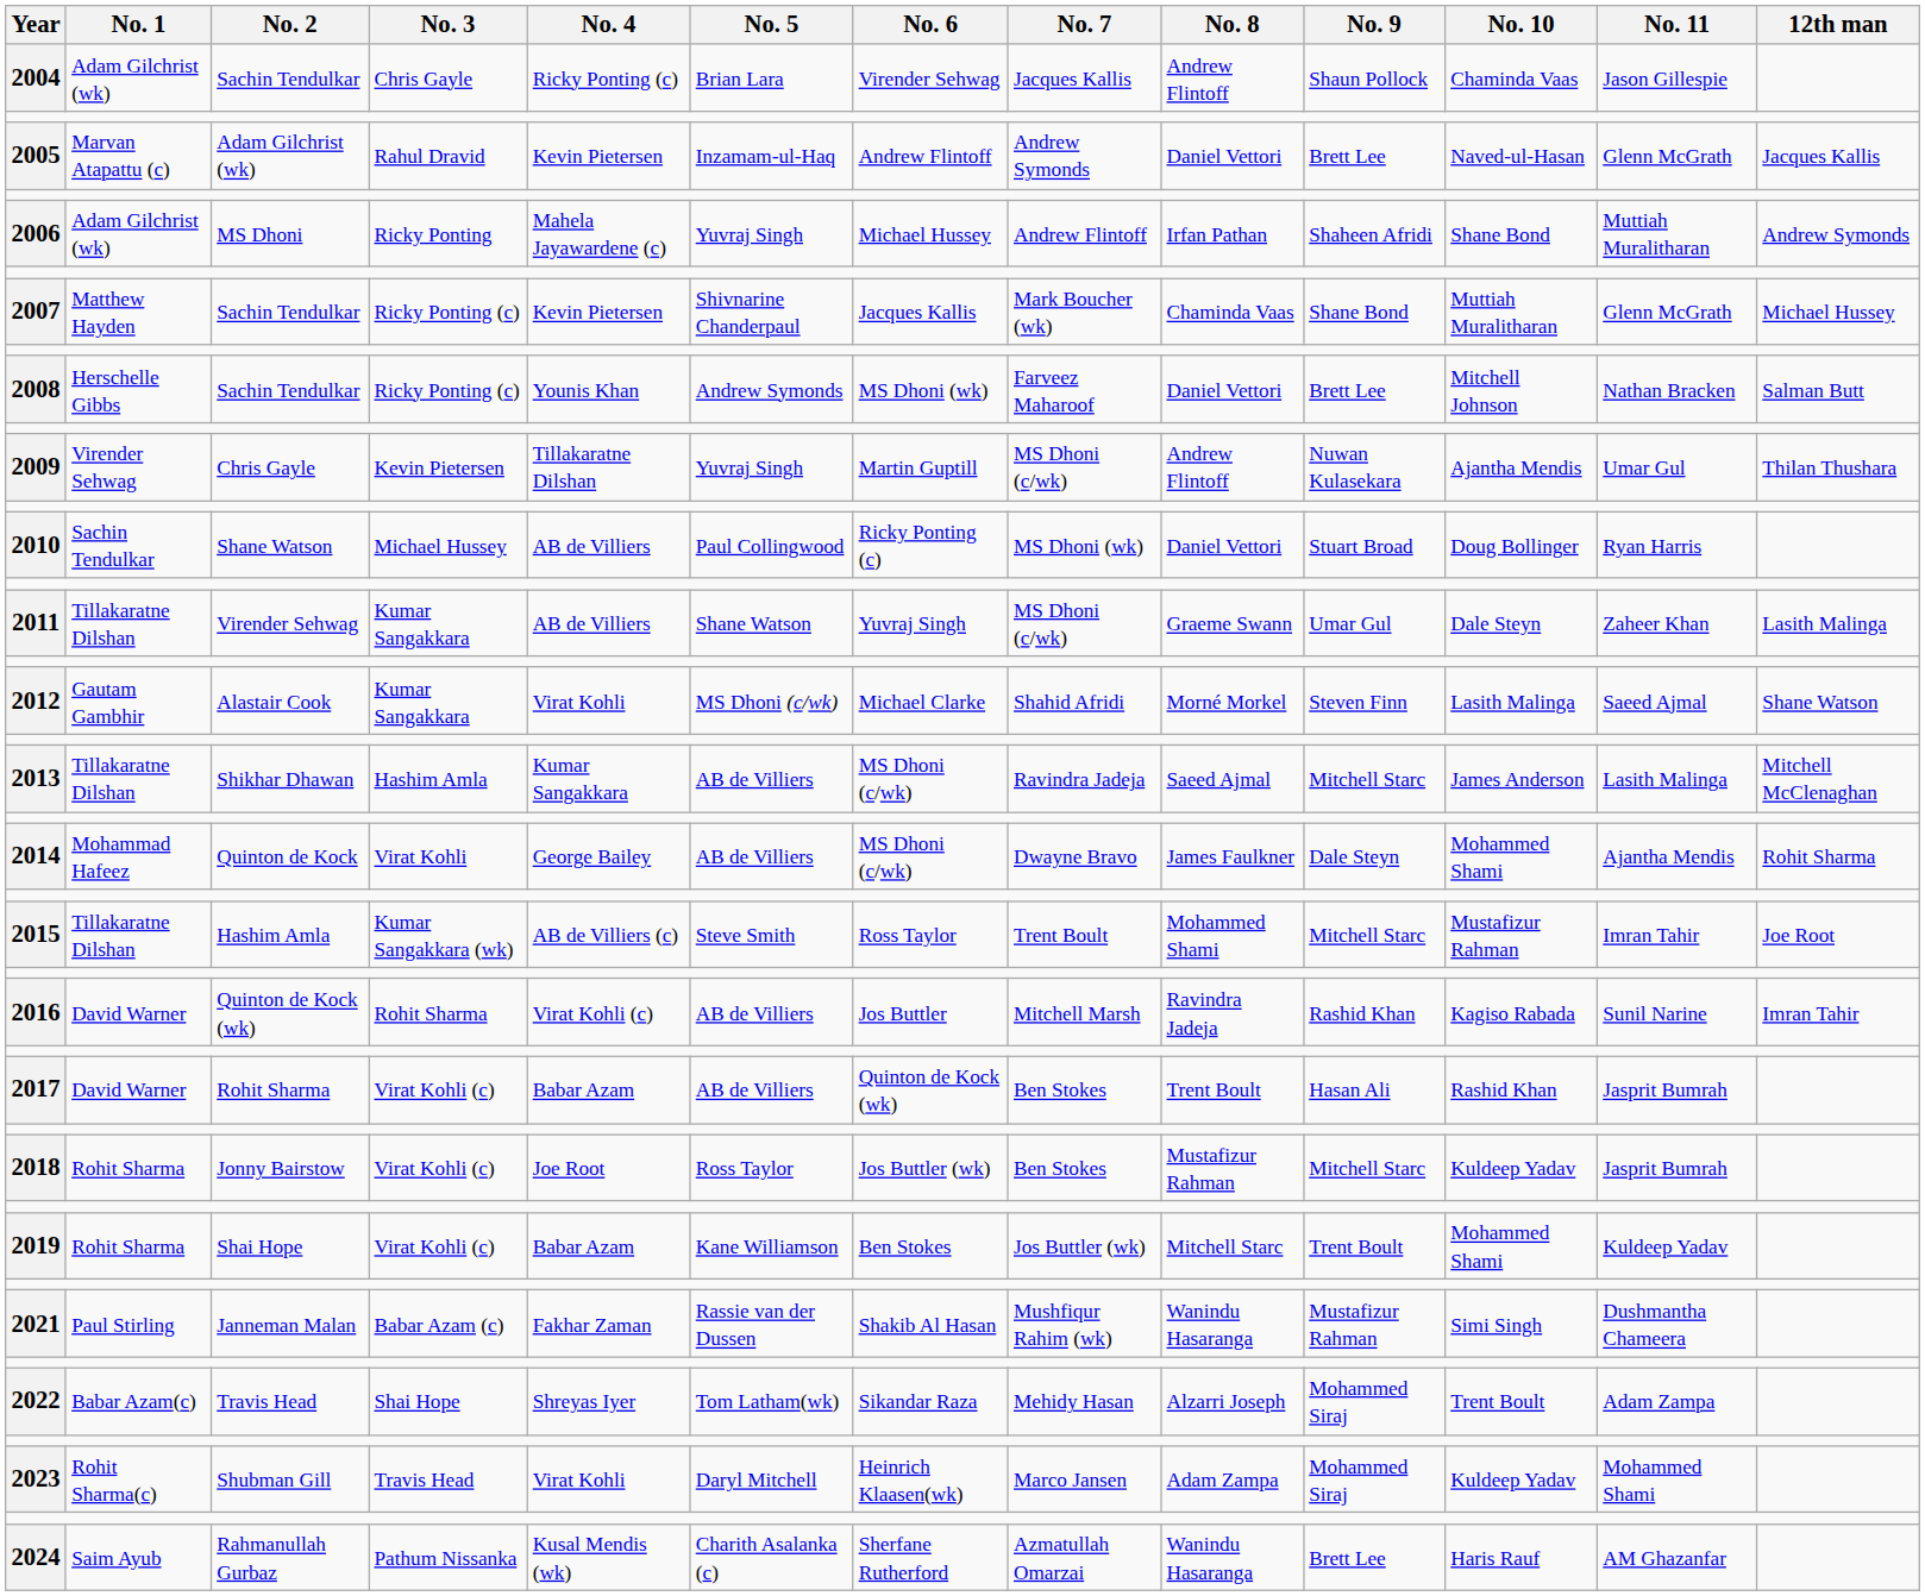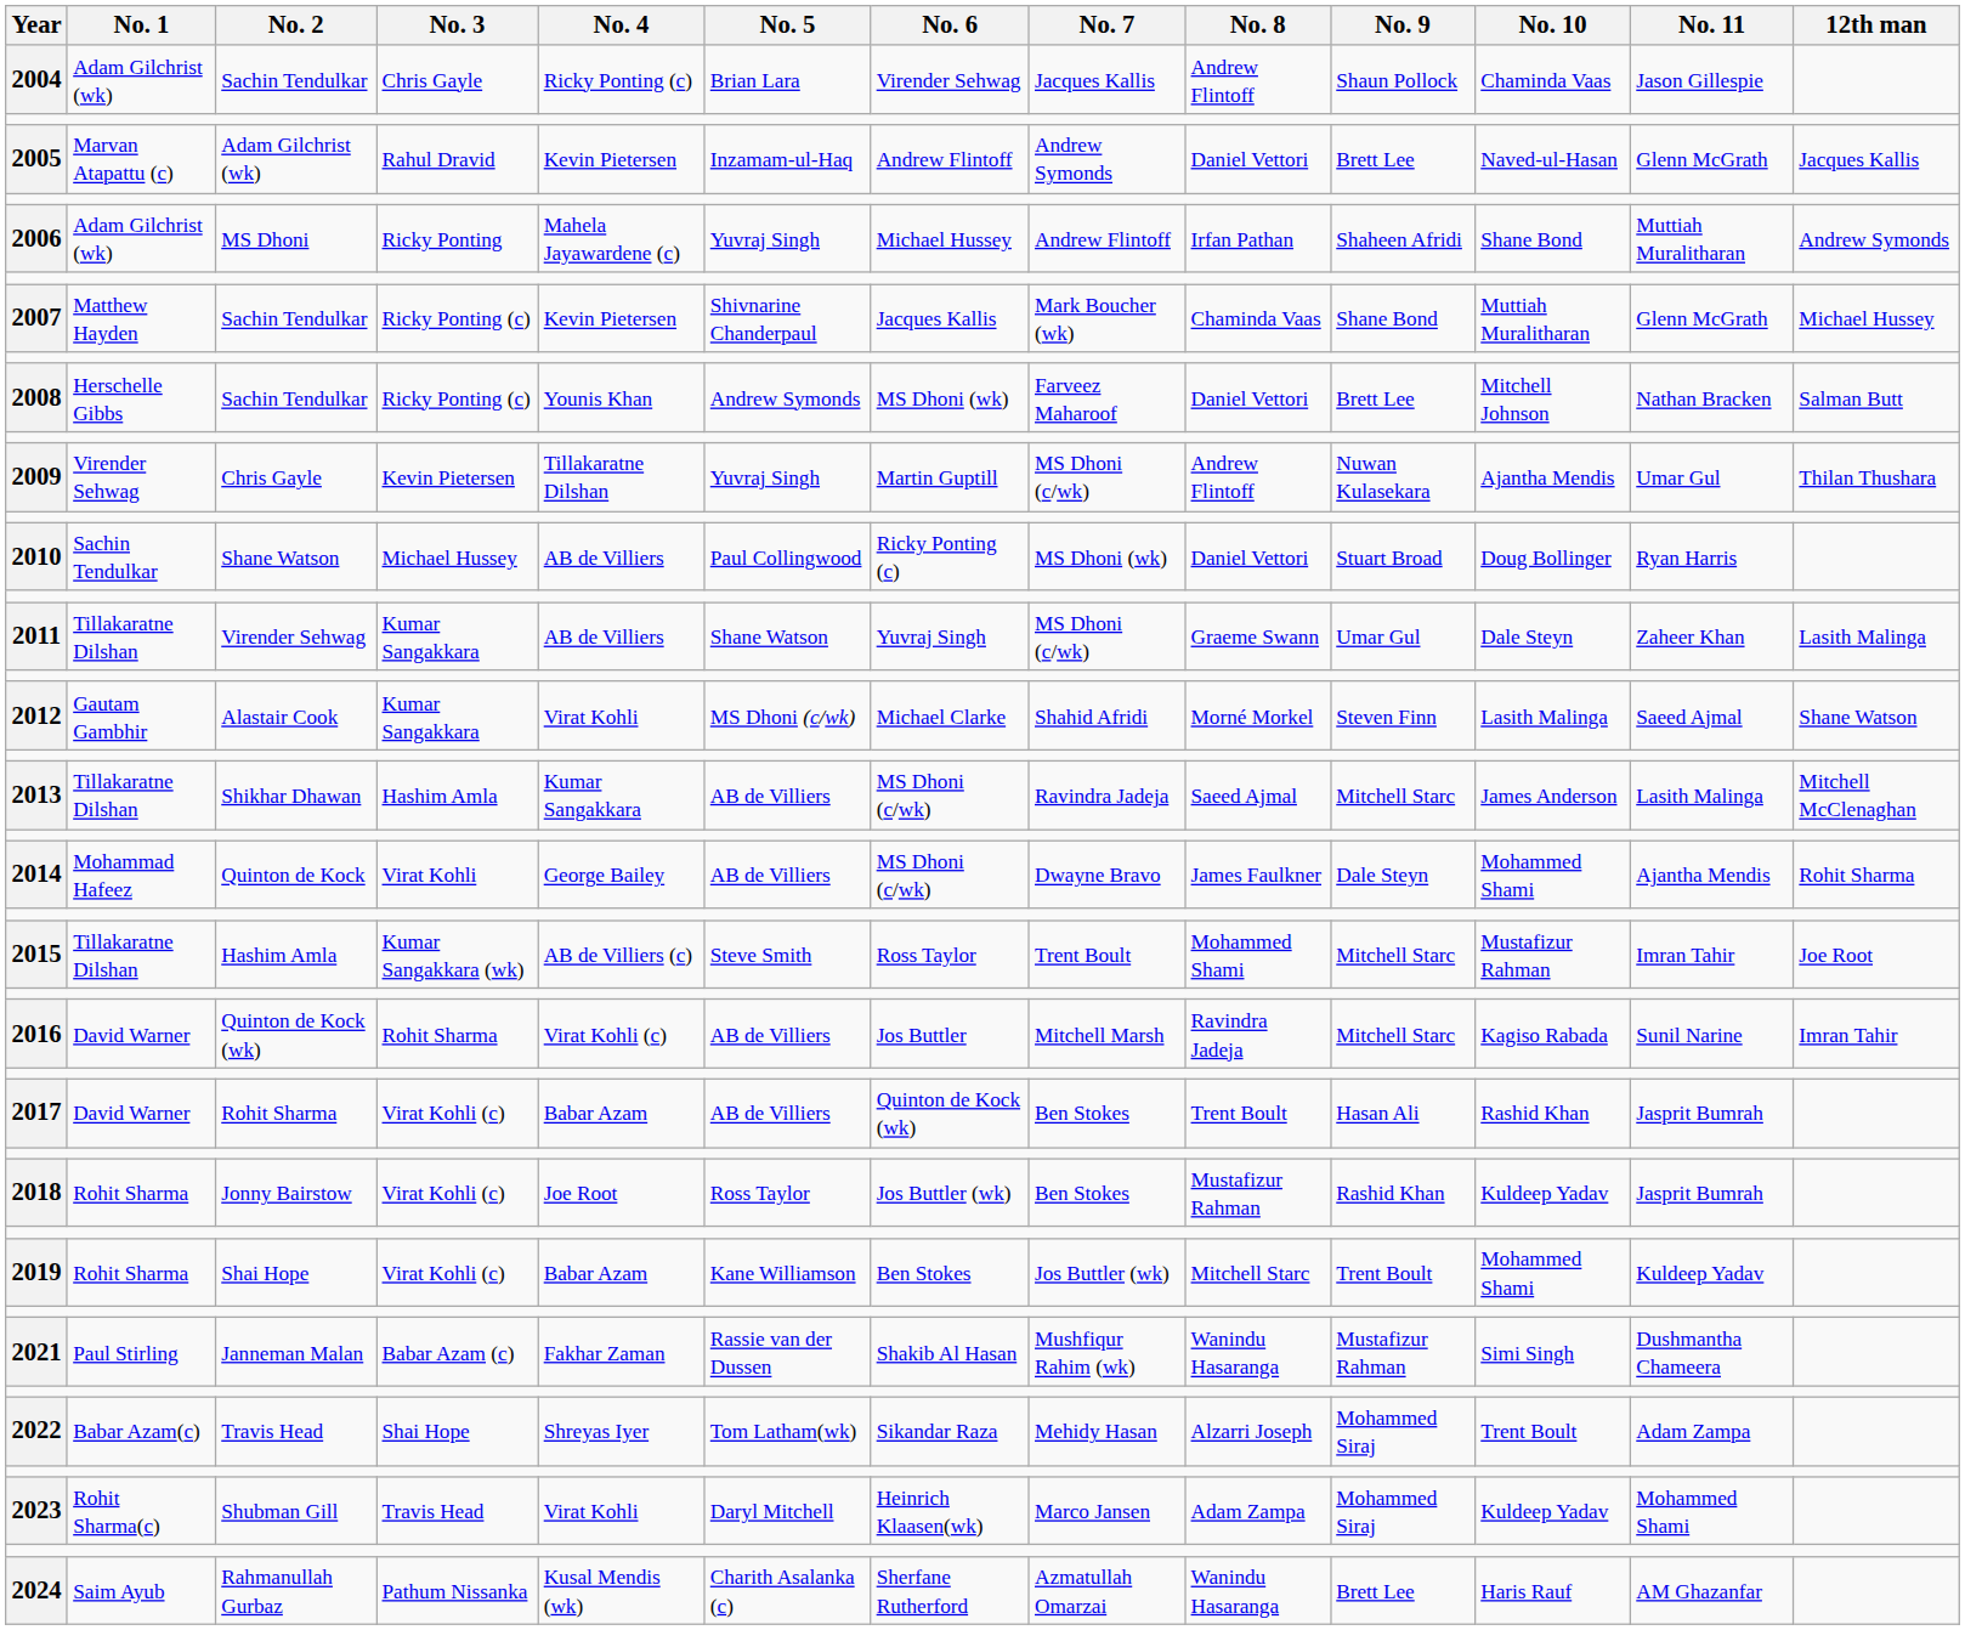 <table class="wikitable">
 <tr>
 <th>Year</th>
 <th>No. 1</th>
 <th>No. 2</th>
 <th>No. 3</th>
 <th>No. 4</th>
 <th>No. 5</th>
 <th>No. 6</th>
 <th>No. 7</th>
 <th>No. 8</th>
 <th>No. 9</th>
 <th>No. 10</th>
 <th>No. 11</th>
 <th>12th man</th>
 </tr>
 <tr>
 <th>2004</th>
 <td><small> <a href='#'>Adam Gilchrist</a> (<a href='#'>wk</a>)</small></td>
 <td><small> <a href='#'>Sachin Tendulkar</a></small></td>
 <td><small> <a href='#'>Chris Gayle</a></small></td>
 <td><small> <a href='#'>Ricky Ponting</a> (<a href='#'>c</a>)</small></td>
 <td><small> <a href='#'>Brian Lara</a></small></td>
 <td><small> <a href='#'>Virender Sehwag</a></small></td>
 <td><small> <a href='#'>Jacques Kallis</a></small></td>
 <td><small> <a href='#'>Andrew Flintoff</a></small></td>
 <td><small> <a href='#'>Shaun Pollock</a></small></td>
 <td><small> <a href='#'>Chaminda Vaas</a></small></td>
 <td><small> <a href='#'>Jason Gillespie</a></small></td>
 <td></td>
 </tr>
 <tr>
 <td colspan="13"></td>
 </tr>
 <tr>
 <th>2005</th>
 <td><small> <a href='#'>Marvan Atapattu</a> (<a href='#'>c</a>)</small></td>
 <td><small> <a href='#'>Adam Gilchrist</a> (<a href='#'>wk</a>)</small></td>
 <td><small> <a href='#'>Rahul Dravid</a></small></td>
 <td><small> <a href='#'>Kevin Pietersen</a></small></td>
 <td><small> <a href='#'>Inzamam-ul-Haq</a></small></td>
 <td><small> <a href='#'>Andrew Flintoff</a></small></td>
 <td><small> <a href='#'>Andrew Symonds</a></small></td>
 <td><small> <a href='#'>Daniel Vettori</a></small></td>
 <td><small> <a href='#'>Brett Lee</a></small></td>
 <td><small> <a href='#'>Naved-ul-Hasan</a></small></td>
 <td><small> <a href='#'>Glenn McGrath</a></small></td>
 <td><small> <a href='#'>Jacques Kallis</a></small></td>
 </tr>
 <tr>
 <td colspan="13"></td>
 </tr>
 <tr>
 <th>2006</th>
 <td><small> <a href='#'>Adam Gilchrist</a> (<a href='#'>wk</a>)</small></td>
 <td><small> <a href='#'>MS Dhoni</a></small></td>
 <td><small> <a href='#'>Ricky Ponting</a></small></td>
 <td><small> <a href='#'>Mahela Jayawardene</a> (<a href='#'>c</a>)</small></td>
 <td><small> <a href='#'>Yuvraj Singh</a></small></td>
 <td><small> <a href='#'>Michael Hussey</a></small></td>
 <td><small> <a href='#'>Andrew Flintoff</a></small></td>
 <td><small> <a href='#'>Irfan Pathan</a></small></td>
 <td><small> <a href='#'>Shaheen Afridi</a></small></td>
 <td><small> <a href='#'>Shane Bond</a></small></td>
 <td><small> <a href='#'>Muttiah Muralitharan</a></small></td>
 <td><small> <a href='#'>Andrew Symonds</a></small></td>
 </tr>
 <tr>
 <td colspan="13"></td>
 </tr>
 <tr>
 <th>2007</th>
 <td><small> <a href='#'>Matthew Hayden</a></small></td>
 <td><small> <a href='#'>Sachin Tendulkar</a></small></td>
 <td><small> <a href='#'>Ricky Ponting</a> (<a href='#'>c</a>)</small></td>
 <td><small> <a href='#'>Kevin Pietersen</a></small></td>
 <td><small> <a href='#'>Shivnarine Chanderpaul</a></small></td>
 <td><small> <a href='#'>Jacques Kallis</a></small></td>
 <td><small> <a href='#'>Mark Boucher</a> (<a href='#'>wk</a>)</small></td>
 <td><small> <a href='#'>Chaminda Vaas</a></small></td>
 <td><small> <a href='#'>Shane Bond</a></small></td>
 <td><small> <a href='#'>Muttiah Muralitharan</a></small></td>
 <td><small> <a href='#'>Glenn McGrath</a></small></td>
 <td><small> <a href='#'>Michael Hussey</a></small></td>
 </tr>
 <tr>
 <td colspan="13"></td>
 </tr>
 <tr>
 <th>2008</th>
 <td><small> <a href='#'>Herschelle Gibbs</a></small></td>
 <td><small> <a href='#'>Sachin Tendulkar</a></small></td>
 <td><small> <a href='#'>Ricky Ponting</a> (<a href='#'>c</a>)</small></td>
 <td><small> <a href='#'>Younis Khan</a></small></td>
 <td><small> <a href='#'>Andrew Symonds</a></small></td>
 <td><small> <a href='#'>MS Dhoni</a> (<a href='#'>wk</a>)</small></td>
 <td><small> <a href='#'>Farveez Maharoof</a></small></td>
 <td><small> <a href='#'>Daniel Vettori</a></small></td>
 <td><small> <a href='#'>Brett Lee</a></small></td>
 <td><small> <a href='#'>Mitchell Johnson</a></small></td>
 <td><small> <a href='#'>Nathan Bracken</a></small></td>
 <td><small> <a href='#'>Salman Butt</a></small></td>
 </tr>
 <tr>
 <td colspan="13"></td>
 </tr>
 <tr>
 <th>2009</th>
 <td><small> <a href='#'>Virender Sehwag</a></small></td>
 <td><small> <a href='#'>Chris Gayle</a></small></td>
 <td><small> <a href='#'>Kevin Pietersen</a></small></td>
 <td><small> <a href='#'>Tillakaratne Dilshan</a></small></td>
 <td><small> <a href='#'>Yuvraj Singh</a></small></td>
 <td><small> <a href='#'>Martin Guptill</a></small></td>
 <td><small> <a href='#'>MS Dhoni</a> (<a href='#'>c</a>/<a href='#'>wk</a>)</small></td>
 <td><small> <a href='#'>Andrew Flintoff</a></small></td>
 <td><small> <a href='#'>Nuwan Kulasekara</a></small></td>
 <td><small> <a href='#'>Ajantha Mendis</a></small></td>
 <td><small> <a href='#'>Umar Gul</a></small></td>
 <td><small> <a href='#'>Thilan Thushara</a></small></td>
 </tr>
 <tr>
 <td colspan="13"></td>
 </tr>
 <tr>
 <th>2010</th>
 <td><small> <a href='#'>Sachin Tendulkar</a></small></td>
 <td><small> <a href='#'>Shane Watson</a></small></td>
 <td><small> <a href='#'>Michael Hussey</a></small></td>
 <td><small> <a href='#'>AB de Villiers</a></small></td>
 <td><small> <a href='#'>Paul Collingwood</a></small></td>
 <td><small> <a href='#'>Ricky Ponting</a> (<a href='#'>c</a>)</small></td>
 <td><small> <a href='#'>MS Dhoni</a> (<a href='#'>wk</a>)</small></td>
 <td><small> <a href='#'>Daniel Vettori</a> </small></td>
 <td><small> <a href='#'>Stuart Broad</a></small></td>
 <td><small> <a href='#'>Doug Bollinger</a></small></td>
 <td><small> <a href='#'>Ryan Harris</a></small></td>
 <td></td>
 </tr>
 <tr>
 <td colspan="13"></td>
 </tr>
 <tr>
 <th>2011</th>
 <td><small> <a href='#'>Tillakaratne Dilshan</a></small></td>
 <td><small> <a href='#'>Virender Sehwag</a></small></td>
 <td><small> <a href='#'>Kumar Sangakkara</a></small></td>
 <td><small> <a href='#'>AB de Villiers</a></small></td>
 <td><small> <a href='#'>Shane Watson</a></small></td>
 <td><small> <a href='#'>Yuvraj Singh</a></small></td>
 <td><small> <a href='#'>MS Dhoni</a> (<a href='#'>c</a>/<a href='#'>wk</a>)</small></td>
 <td><small> <a href='#'>Graeme Swann</a></small></td>
 <td><small> <a href='#'>Umar Gul</a></small></td>
 <td><small> <a href='#'>Dale Steyn</a></small></td>
 <td><small> <a href='#'>Zaheer Khan</a></small></td>
 <td><small> <a href='#'>Lasith Malinga</a></small></td>
 </tr>
 <tr>
 <td colspan="13"></td>
 </tr>
 <tr>
 <th>2012</th>
 <td><small> <a href='#'>Gautam Gambhir</a></small></td>
 <td><small> <a href='#'>Alastair Cook</a></small></td>
 <td><small> <a href='#'>Kumar Sangakkara</a></small></td>
 <td><small> <a href='#'>Virat Kohli</a></small></td>
 <td><small> <a href='#'>MS Dhoni</a><em> (<a href='#'>c</a>/<a href='#'>wk</a>)</em></small></td>
 <td><small> <a href='#'>Michael Clarke</a></small></td>
 <td><small> <a href='#'>Shahid Afridi</a></small></td>
 <td><small> <a href='#'>Morné Morkel</a></small></td>
 <td><small> <a href='#'>Steven Finn</a></small></td>
 <td><small> <a href='#'>Lasith Malinga</a></small></td>
 <td><small> <a href='#'>Saeed Ajmal</a></small></td>
 <td><small> <a href='#'>Shane Watson</a></small></td>
 </tr>
 <tr>
 <td colspan="13"></td>
 </tr>
 <tr>
 <th>2013</th>
 <td><small> <a href='#'>Tillakaratne Dilshan</a></small></td>
 <td><small> <a href='#'>Shikhar Dhawan</a></small></td>
 <td><small> <a href='#'>Hashim Amla</a></small></td>
 <td><small> <a href='#'>Kumar Sangakkara</a></small></td>
 <td><small> <a href='#'>AB de Villiers</a></small></td>
 <td><small> <a href='#'>MS Dhoni</a> (<a href='#'>c</a>/<a href='#'>wk</a>)</small></td>
 <td><small> <a href='#'>Ravindra Jadeja</a></small></td>
 <td><small> <a href='#'>Saeed Ajmal</a></small></td>
 <td><small> <a href='#'>Mitchell Starc</a></small></td>
 <td><small> <a href='#'>James Anderson</a></small></td>
 <td><small> <a href='#'>Lasith Malinga</a></small></td>
 <td><small> <a href='#'>Mitchell McClenaghan</a></small></td>
 </tr>
 <tr>
 <td colspan="13"></td>
 </tr>
 <tr>
 <th>2014</th>
 <td><small> <a href='#'>Mohammad Hafeez</a></small></td>
 <td><small> <a href='#'>Quinton de Kock</a></small></td>
 <td><small> <a href='#'>Virat Kohli</a></small></td>
 <td><small> <a href='#'>George Bailey</a></small></td>
 <td><small> <a href='#'>AB de Villiers</a></small></td>
 <td><small> <a href='#'>MS Dhoni</a> (<a href='#'>c</a>/<a href='#'>wk</a>)</small></td>
 <td><small> <a href='#'>Dwayne Bravo</a></small></td>
 <td><small> <a href='#'>James Faulkner</a></small></td>
 <td><small> <a href='#'>Dale Steyn</a></small></td>
 <td><small> <a href='#'>Mohammed Shami</a></small></td>
 <td><small> <a href='#'>Ajantha Mendis</a></small></td>
 <td><small> <a href='#'>Rohit Sharma</a></small></td>
 </tr>
 <tr>
 <td colspan="13"></td>
 </tr>
 <tr>
 <th>2015</th>
 <td><small> <a href='#'>Tillakaratne Dilshan</a></small></td>
 <td><small> <a href='#'>Hashim Amla</a></small></td>
 <td><small> <a href='#'>Kumar Sangakkara</a> (<a href='#'>wk</a>)</small></td>
 <td><small> <a href='#'>AB de Villiers</a> (<a href='#'>c</a>)</small></td>
 <td><small> <a href='#'>Steve Smith</a></small></td>
 <td><small> <a href='#'>Ross Taylor</a></small></td>
 <td><small> <a href='#'>Trent Boult</a></small></td>
 <td><small> <a href='#'>Mohammed Shami</a></small></td>
 <td><small> <a href='#'>Mitchell Starc</a> </small></td>
 <td><small> <a href='#'>Mustafizur Rahman</a></small></td>
 <td><small> <a href='#'>Imran Tahir</a></small></td>
 <td><small> <a href='#'>Joe Root</a></small></td>
 </tr>
 <tr>
 <td colspan="13"></td>
 </tr>
 <tr>
 <th>2016</th>
 <td><small> <a href='#'>David Warner</a></small></td>
 <td><small> <a href='#'>Quinton de Kock</a> (<a href='#'>wk</a>)</small></td>
 <td><small> <a href='#'>Rohit Sharma</a></small></td>
 <td><small> <a href='#'>Virat Kohli</a> (<a href='#'>c</a>)</small></td>
 <td><small> <a href='#'>AB de Villiers</a></small></td>
 <td><small> <a href='#'>Jos Buttler</a></small></td>
 <td><small> <a href='#'>Mitchell Marsh</a></small></td>
 <td><small> <a href='#'>Ravindra Jadeja</a></small></td>
-<td><small> <a href='#'>Rashid Khan</a></small></td>
+<td><small> <a href='#'>Mitchell Starc</a> </small></td>
 <td><small> <a href='#'>Kagiso Rabada</a></small></td>
 <td><small> <a href='#'>Sunil Narine</a></small></td>
 <td><small> <a href='#'>Imran Tahir</a></small></td>
 </tr>
 <tr>
 <td colspan="13"></td>
 </tr>
 <tr>
 <th>2017</th>
 <td><small> <a href='#'>David Warner</a></small></td>
 <td><small> <a href='#'>Rohit Sharma</a></small></td>
 <td><small> <a href='#'>Virat Kohli</a> (<a href='#'>c</a>)</small></td>
 <td><small> <a href='#'>Babar Azam</a></small></td>
 <td><small> <a href='#'>AB de Villiers</a></small></td>
 <td><small> <a href='#'>Quinton de Kock</a> (<a href='#'>wk</a>)</small></td>
 <td><small> <a href='#'>Ben Stokes</a></small></td>
 <td><small> <a href='#'>Trent Boult</a></small></td>
 <td><small> <a href='#'>Hasan Ali</a></small></td>
 <td><small> <a href='#'>Rashid Khan</a></small></td>
 <td><small> <a href='#'>Jasprit Bumrah</a></small></td>
 <td></td>
 </tr>
 <tr>
 <td colspan="13"></td>
 </tr>
 <tr>
 <th>2018</th>
 <td><small> <a href='#'>Rohit Sharma</a></small></td>
 <td><small> <a href='#'>Jonny Bairstow</a></small></td>
 <td><small> <a href='#'>Virat Kohli</a> (<a href='#'>c</a>)</small></td>
 <td><small> <a href='#'>Joe Root</a></small></td>
 <td><small> <a href='#'>Ross Taylor</a></small></td>
 <td><small> <a href='#'>Jos Buttler</a> (<a href='#'>wk</a>) </small></td>
 <td><small> <a href='#'>Ben Stokes</a></small></td>
 <td><small> <a href='#'>Mustafizur Rahman</a></small></td>
-<td><small> <a href='#'>Mitchell Starc</a> </small></td>
+<td><small> <a href='#'>Rashid Khan</a></small></td>
 <td><small> <a href='#'>Kuldeep Yadav</a></small></td>
 <td><small> <a href='#'>Jasprit Bumrah</a></small></td>
 <td></td>
 </tr>
 <tr>
 <td colspan="13"></td>
 </tr>
 <tr>
 <th>2019</th>
 <td><small> <a href='#'>Rohit Sharma</a></small></td>
 <td><small> <a href='#'>Shai Hope</a></small></td>
 <td><small> <a href='#'>Virat Kohli</a> (<a href='#'>c</a>)</small></td>
 <td><small> <a href='#'>Babar Azam</a></small></td>
 <td><small> <a href='#'>Kane Williamson</a></small></td>
 <td><small> <a href='#'>Ben Stokes</a></small></td>
 <td><small> <a href='#'>Jos Buttler</a> (<a href='#'>wk</a>)</small></td>
 <td><small> <a href='#'>Mitchell Starc</a></small></td>
 <td><small> <a href='#'>Trent Boult</a></small></td>
 <td><small> <a href='#'>Mohammed Shami</a></small></td>
 <td><small> <a href='#'>Kuldeep Yadav</a></small></td>
 <td></td>
 </tr>
 <tr>
 <td colspan="13"></td>
 </tr>
 <tr>
 <th>2021</th>
 <td><small> <a href='#'>Paul Stirling</a></small></td>
 <td><small> <a href='#'>Janneman Malan</a></small></td>
 <td><small> <a href='#'>Babar Azam</a> (<a href='#'>c</a>)</small></td>
 <td><small> <a href='#'>Fakhar Zaman</a></small></td>
 <td><small> <a href='#'>Rassie van der Dussen</a></small></td>
 <td><small> <a href='#'>Shakib Al Hasan</a></small></td>
 <td><small> <a href='#'>Mushfiqur Rahim</a> (<a href='#'>wk</a>)</small></td>
 <td><small> <a href='#'>Wanindu Hasaranga</a></small></td>
 <td><small> <a href='#'>Mustafizur Rahman</a></small></td>
 <td><small> <a href='#'>Simi Singh</a></small></td>
 <td><small> <a href='#'>Dushmantha Chameera</a></small></td>
 <td></td>
 </tr>
 <tr>
 <td colspan="13"></td>
 </tr>
 <tr>
 <th>2022</th>
 <td><small> <a href='#'>Babar Azam</a>(<a href='#'>c</a>)</small></td>
 <td><small> <a href='#'>Travis Head</a></small></td>
 <td><small> <a href='#'>Shai Hope</a></small></td>
 <td><small> <a href='#'>Shreyas Iyer</a></small></td>
 <td><small> <a href='#'>Tom Latham</a>(<a href='#'>wk</a>)</small></td>
 <td><small> <a href='#'>Sikandar Raza</a></small></td>
 <td><small> <a href='#'>Mehidy Hasan</a></small></td>
 <td><small> <a href='#'>Alzarri Joseph</a></small></td>
 <td><small> <a href='#'>Mohammed Siraj</a></small></td>
 <td><small> <a href='#'>Trent Boult</a></small></td>
 <td><small> <a href='#'>Adam Zampa</a></small></td>
 <td></td>
 </tr>
 <tr>
 <td colspan="13"></td>
 </tr>
 <tr>
 <th>2023</th>
 <td><small> <a href='#'>Rohit Sharma</a>(<a href='#'>c</a>)</small></td>
 <td><small> <a href='#'>Shubman Gill</a></small></td>
 <td><small> <a href='#'>Travis Head</a></small></td>
 <td><small> <a href='#'>Virat Kohli</a></small></td>
 <td><small> <a href='#'>Daryl Mitchell</a></small></td>
 <td><small> <a href='#'>Heinrich Klaasen</a>(<a href='#'>wk</a>)</small></td>
 <td><small> <a href='#'>Marco Jansen</a></small></td>
 <td><small> <a href='#'>Adam Zampa</a></small></td>
 <td><small> <a href='#'>Mohammed Siraj</a></small></td>
 <td><small> <a href='#'>Kuldeep Yadav</a></small></td>
 <td><small> <a href='#'>Mohammed Shami</a></small></td>
 <td></td>
 </tr>
 <tr>
 <td colspan="13"></td>
 </tr>
 <tr>
 <th>2024</th>
 <td><small> <a href='#'>Saim Ayub</a></small></td>
 <td><small> <a href='#'>Rahmanullah Gurbaz</a></small></td>
 <td><small> <a href='#'>Pathum Nissanka</a></small></td>
 <td><small> <a href='#'>Kusal Mendis</a> (<a href='#'>wk</a>)</small></td>
 <td><small> <a href='#'>Charith Asalanka</a> (<a href='#'>c</a>)</small></td>
 <td><small> <a href='#'>Sherfane Rutherford</a></small></td>
 <td><small> <a href='#'>Azmatullah Omarzai</a></small></td>
 <td><small> <a href='#'>Wanindu Hasaranga</a></small></td>
 <td><small> <a href='#'>Brett Lee</a></small></td>
 <td><small> <a href='#'>Haris Rauf</a></small></td>
 <td><small> <a href='#'>AM Ghazanfar</a></small></td>
 <td></td>
 </tr>
 </table>
